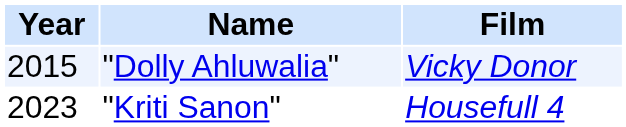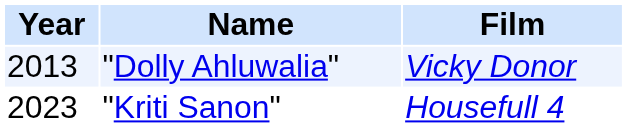 <table cellspacing="1" cellpadding="1" border="0" style="width:50%;">
 <tr style="background:#d1e4fd;">
 <th>Year</th>
 <th>Name</th>
 <th>Film</th>
 </tr>
 <tr style="background:#edf3fe;">
-<td>2015</td>
+<td>2013</td>
 <td>"<a href='#'>Dolly Ahluwalia</a>"</td>
 <td><em><a href='#'>Vicky Donor</a></em></td>
 </tr>
 <tr>
 <td>2023</td>
 <td>"<a href='#'>Kriti Sanon</a>"</td>
 <td><em><a href='#'>Housefull 4</a></em></td>
 </tr>
 </table>
